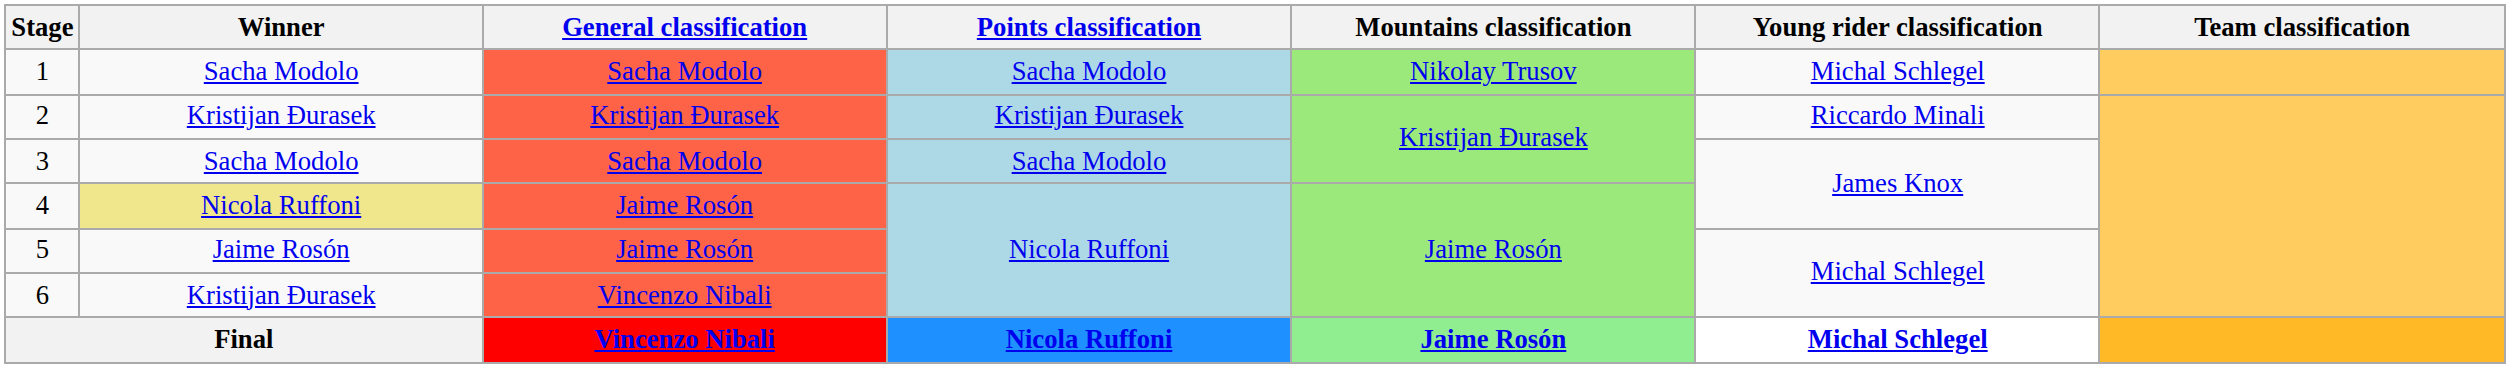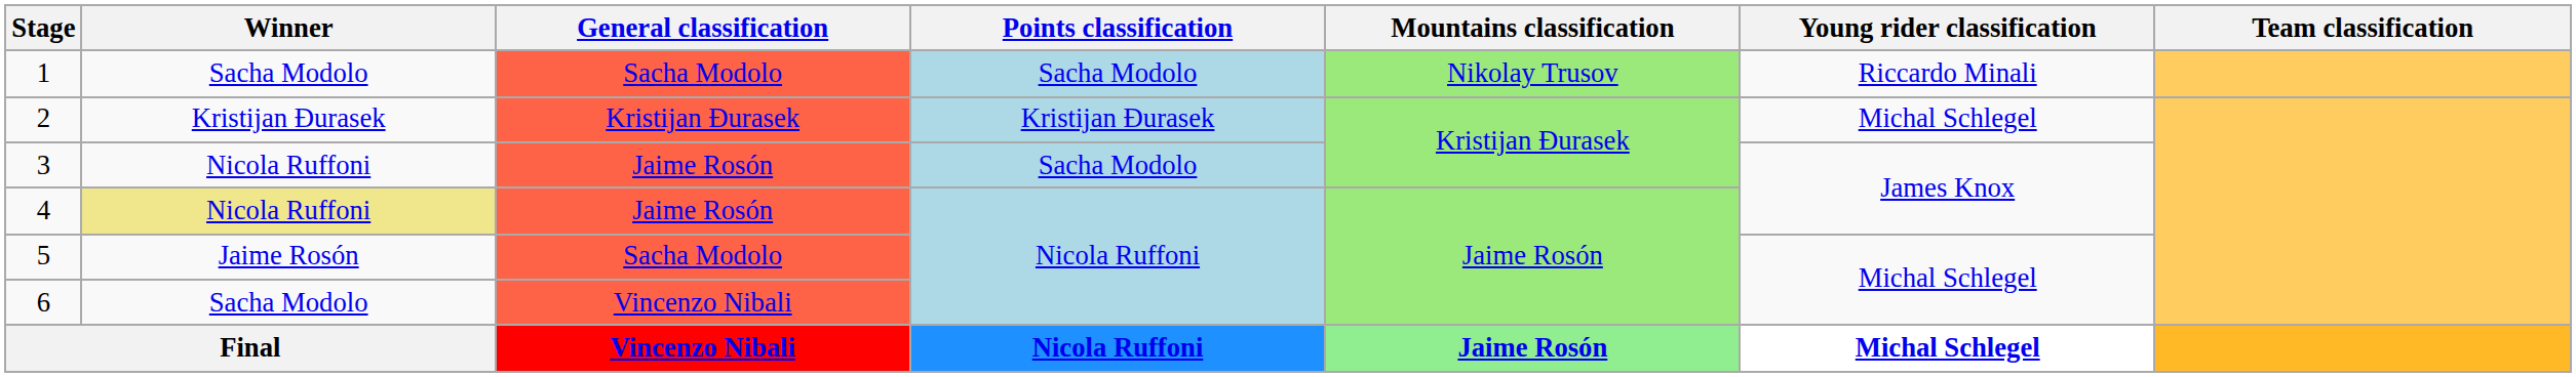 <table class="wikitable" style="text-align: center; font-size:smaller;">
 <tr style="background:#efefef;">
 <th scope="col" style="width:1%;">Stage</th>
 <th scope="col" style="width:16.5%;">Winner</th>
 <th scope="col" style="width:16.5%;"><a href='#'>General classification</a><br></th>
 <th scope="col" style="width:16.5%;"><a href='#'>Points classification</a><br></th>
 <th scope="col" style="width:16.5%;">Mountains classification<br></th>
 <th scope="col" style="width:16.5%;">Young rider classification<br></th>
 <th scope="col" style="width:16.5%;">Team classification<br></th>
 </tr>
 <tr>
 <td scope="row">1</td>
 <td><a href='#'>Sacha Modolo</a></td>
 <td style="background:tomato;"><a href='#'>Sacha Modolo</a></td>
 <td style="background:lightblue;"><a href='#'>Sacha Modolo</a></td>
 <td style="background:#9CE97B;"><a href='#'>Nikolay Trusov</a></td>
-<td style="background:offwhite;"><a href='#'>Michal Schlegel</a></td>
+<td style="background:offwhite;"><a href='#'>Riccardo Minali</a></td>
 <td style="background:#FFCD5F;"></td>
 </tr>
 <tr>
 <td scope="row">2</td>
 <td><a href='#'>Kristijan Đurasek</a></td>
 <td style="background:tomato;"><a href='#'>Kristijan Đurasek</a></td>
 <td style="background:lightblue;"><a href='#'>Kristijan Đurasek</a></td>
 <td style="background:#9CE97B;" rowspan=2><a href='#'>Kristijan Đurasek</a></td>
-<td style="background:offwhite;"><a href='#'>Riccardo Minali</a></td>
+<td style="background:offwhite;"><a href='#'>Michal Schlegel</a></td>
 <td style="background:#FFCD5F;" rowspan=5></td>
 </tr>
 <tr>
 <td scope="row">3</td>
-<td><a href='#'>Sacha Modolo</a></td>
-<td style="background:tomato;"><a href='#'>Sacha Modolo</a></td>
+<td><a href='#'>Nicola Ruffoni</a></td>
+<td style="background:tomato;"><a href='#'>Jaime Rosón</a></td>
 <td style="background:lightblue;"><a href='#'>Sacha Modolo</a></td>
 <td style="background:offwhite;" rowspan=2><a href='#'>James Knox</a></td>
 </tr>
 <tr>
 <td scope="row">4</td>
 <td style="background: khaki;"><a href='#'>Nicola Ruffoni</a></td>
 <td style="background:tomato;"><a href='#'>Jaime Rosón</a></td>
 <td style="background:lightblue;" rowspan=3><a href='#'>Nicola Ruffoni</a></td>
 <td style="background:#9CE97B;" rowspan=3><a href='#'>Jaime Rosón</a></td>
 </tr>
 <tr>
 <td scope="row">5</td>
 <td><a href='#'>Jaime Rosón</a></td>
-<td style="background:tomato;"><a href='#'>Jaime Rosón</a></td>
+<td style="background:tomato;"><a href='#'>Sacha Modolo</a></td>
 <td style="background:offwhite;" rowspan=2><a href='#'>Michal Schlegel</a></td>
 </tr>
 <tr>
 <td scope="row">6</td>
-<td><a href='#'>Kristijan Đurasek</a></td>
+<td><a href='#'>Sacha Modolo</a></td>
 <td style="background:tomato;"><a href='#'>Vincenzo Nibali</a></td>
 </tr>
 <tr>
 <th colspan="2">Final</th>
 <th style="background:red;"><a href='#'>Vincenzo Nibali</a></th>
 <th style="background:dodgerblue;"><a href='#'>Nicola Ruffoni</a></th>
 <th style="background:lightgreen;"><a href='#'>Jaime Rosón</a></th>
 <th style="background:white;"><a href='#'>Michal Schlegel</a></th>
 <th style="background:#FFB927;"></th>
 </tr>
 </table>
